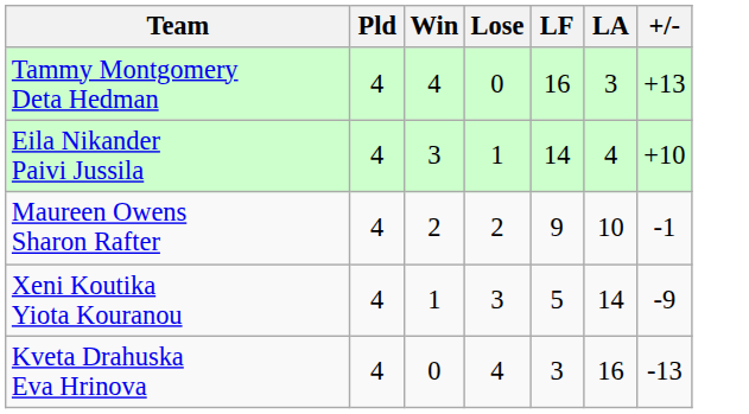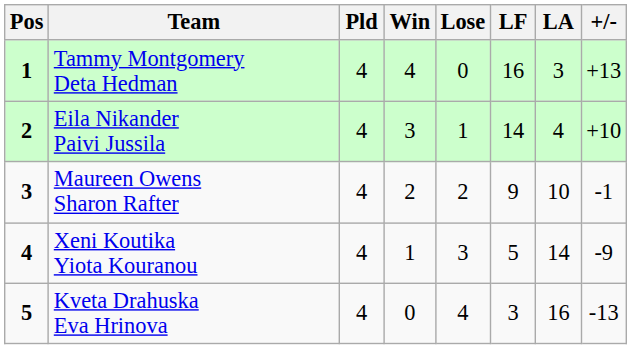 <table class="wikitable" style="font-size: 100%">
 <tr>
+<th width=20>Pos</th>
 <th width=200>Team</th>
 <th width=25>Pld</th>
 <th width=25>Win</th>
 <th width=25>Lose</th>
 <th width=25>LF</th>
 <th width=25>LA</th>
 <th width=25>+/-</th>
 </tr>
 <tr align=center style="background: #ccffcc;">
+<td><strong>1</strong></td>
 <td align="left"> <a href='#'>Tammy Montgomery</a><br> <a href='#'>Deta Hedman</a></td>
 <td>4</td>
 <td>4</td>
 <td>0</td>
 <td>16</td>
 <td>3</td>
 <td>+13</td>
 </tr>
 <tr align=center style="background: #ccffcc;">
+<td><strong>2</strong></td>
 <td align="left"> <a href='#'>Eila Nikander</a><br> <a href='#'>Paivi Jussila</a></td>
 <td>4</td>
 <td>3</td>
 <td>1</td>
 <td>14</td>
 <td>4</td>
 <td>+10</td>
 </tr>
 <tr align=center>
+<td><strong>3</strong></td>
 <td align="left"> <a href='#'>Maureen Owens</a><br> <a href='#'>Sharon Rafter</a></td>
 <td>4</td>
 <td>2</td>
 <td>2</td>
 <td>9</td>
 <td>10</td>
 <td>-1</td>
 </tr>
 <tr align=center>
+<td><strong>4</strong></td>
 <td align="left"> <a href='#'>Xeni Koutika</a><br> <a href='#'>Yiota Kouranou</a></td>
 <td>4</td>
 <td>1</td>
 <td>3</td>
 <td>5</td>
 <td>14</td>
 <td>-9</td>
 </tr>
 <tr align=center>
+<td><strong>5</strong></td>
 <td align="left"> <a href='#'>Kveta Drahuska</a><br> <a href='#'>Eva Hrinova</a></td>
 <td>4</td>
 <td>0</td>
 <td>4</td>
 <td>3</td>
 <td>16</td>
 <td>-13</td>
 </tr>
 </table>
